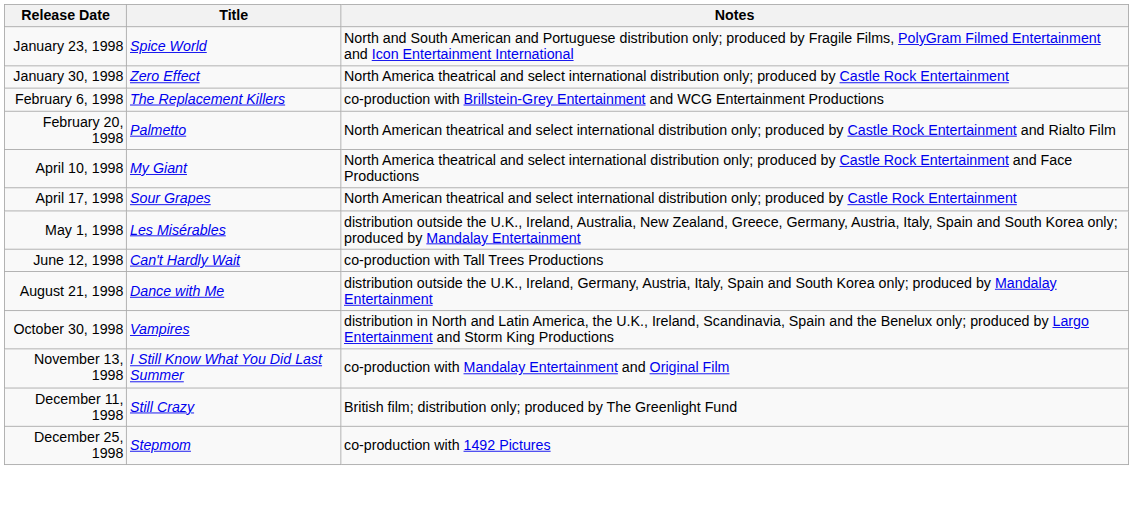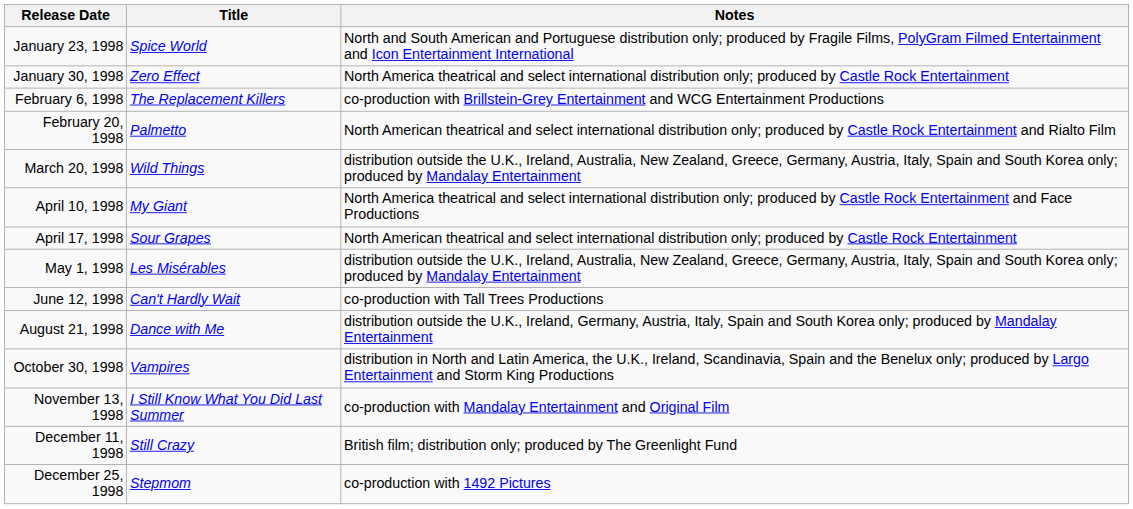 <table class="wikitable sortable" style="width:100%;">
 <tr>
 <th scope="col" style="width:130px;">Release Date</th>
 <th>Title</th>
 <th>Notes</th>
 </tr>
 <tr>
 <td style="text-align:right;">January 23, 1998</td>
 <td><em><a href='#'>Spice World</a></em></td>
 <td>North and South American and Portuguese distribution only; produced by Fragile Films, <a href='#'>PolyGram Filmed Entertainment</a> and <a href='#'>Icon Entertainment International</a></td>
 </tr>
 <tr>
 <td style="text-align:right;">January 30, 1998</td>
 <td><em><a href='#'>Zero Effect</a></em></td>
 <td>North America theatrical and select international distribution only; produced by <a href='#'>Castle Rock Entertainment</a></td>
 </tr>
 <tr>
 <td style="text-align:right;">February 6, 1998</td>
 <td><em><a href='#'>The Replacement Killers</a></em></td>
 <td>co-production with <a href='#'>Brillstein-Grey Entertainment</a> and WCG Entertainment Productions</td>
 </tr>
 <tr>
 <td style="text-align:right;">February 20, 1998</td>
 <td><em><a href='#'>Palmetto</a></em></td>
 <td>North American theatrical and select international distribution only; produced by <a href='#'>Castle Rock Entertainment</a> and Rialto Film</td>
+</tr>
+<tr>
+<td style="text-align:right;">March 20, 1998</td>
+<td><em><a href='#'>Wild Things</a></em></td>
+<td>distribution outside the U.K., Ireland, Australia, New Zealand, Greece, Germany, Austria, Italy, Spain and South Korea only; produced by <a href='#'>Mandalay Entertainment</a></td>
 </tr>
 <tr>
 <td style="text-align:right;">April 10, 1998</td>
 <td><em><a href='#'>My Giant</a></em></td>
 <td>North America theatrical and select international distribution only; produced by <a href='#'>Castle Rock Entertainment</a> and Face Productions</td>
 </tr>
 <tr>
 <td style="text-align:right;">April 17, 1998</td>
 <td><em><a href='#'>Sour Grapes</a></em></td>
 <td>North American theatrical and select international distribution only; produced by <a href='#'>Castle Rock Entertainment</a></td>
 </tr>
 <tr>
 <td style="text-align:right;">May 1, 1998</td>
 <td><em><a href='#'>Les Misérables</a></em></td>
 <td>distribution outside the U.K., Ireland, Australia, New Zealand, Greece, Germany, Austria, Italy, Spain and South Korea only; produced by <a href='#'>Mandalay Entertainment</a></td>
 </tr>
 <tr>
 <td style="text-align:right;">June 12, 1998</td>
 <td><em><a href='#'>Can't Hardly Wait</a></em></td>
 <td>co-production with Tall Trees Productions</td>
 </tr>
 <tr>
 <td style="text-align:right;">August 21, 1998</td>
 <td><em><a href='#'>Dance with Me</a></em></td>
 <td>distribution outside the U.K., Ireland, Germany, Austria, Italy, Spain and South Korea only; produced by <a href='#'>Mandalay Entertainment</a></td>
 </tr>
 <tr>
 <td style="text-align:right;">October 30, 1998</td>
 <td><em><a href='#'>Vampires</a></em></td>
 <td>distribution in North and Latin America, the U.K., Ireland, Scandinavia, Spain and the Benelux only; produced by <a href='#'>Largo Entertainment</a> and Storm King Productions</td>
 </tr>
 <tr>
 <td style="text-align:right;">November 13, 1998</td>
 <td><em><a href='#'>I Still Know What You Did Last Summer</a></em></td>
 <td>co-production with <a href='#'>Mandalay Entertainment</a> and <a href='#'>Original Film</a></td>
 </tr>
 <tr>
 <td style="text-align:right;">December 11, 1998</td>
 <td><em><a href='#'>Still Crazy</a></em></td>
 <td>British film; distribution only; produced by The Greenlight Fund</td>
 </tr>
 <tr>
 <td style="text-align:right;">December 25, 1998</td>
 <td><em><a href='#'>Stepmom</a></em></td>
 <td>co-production with <a href='#'>1492 Pictures</a></td>
 </tr>
 </table>
